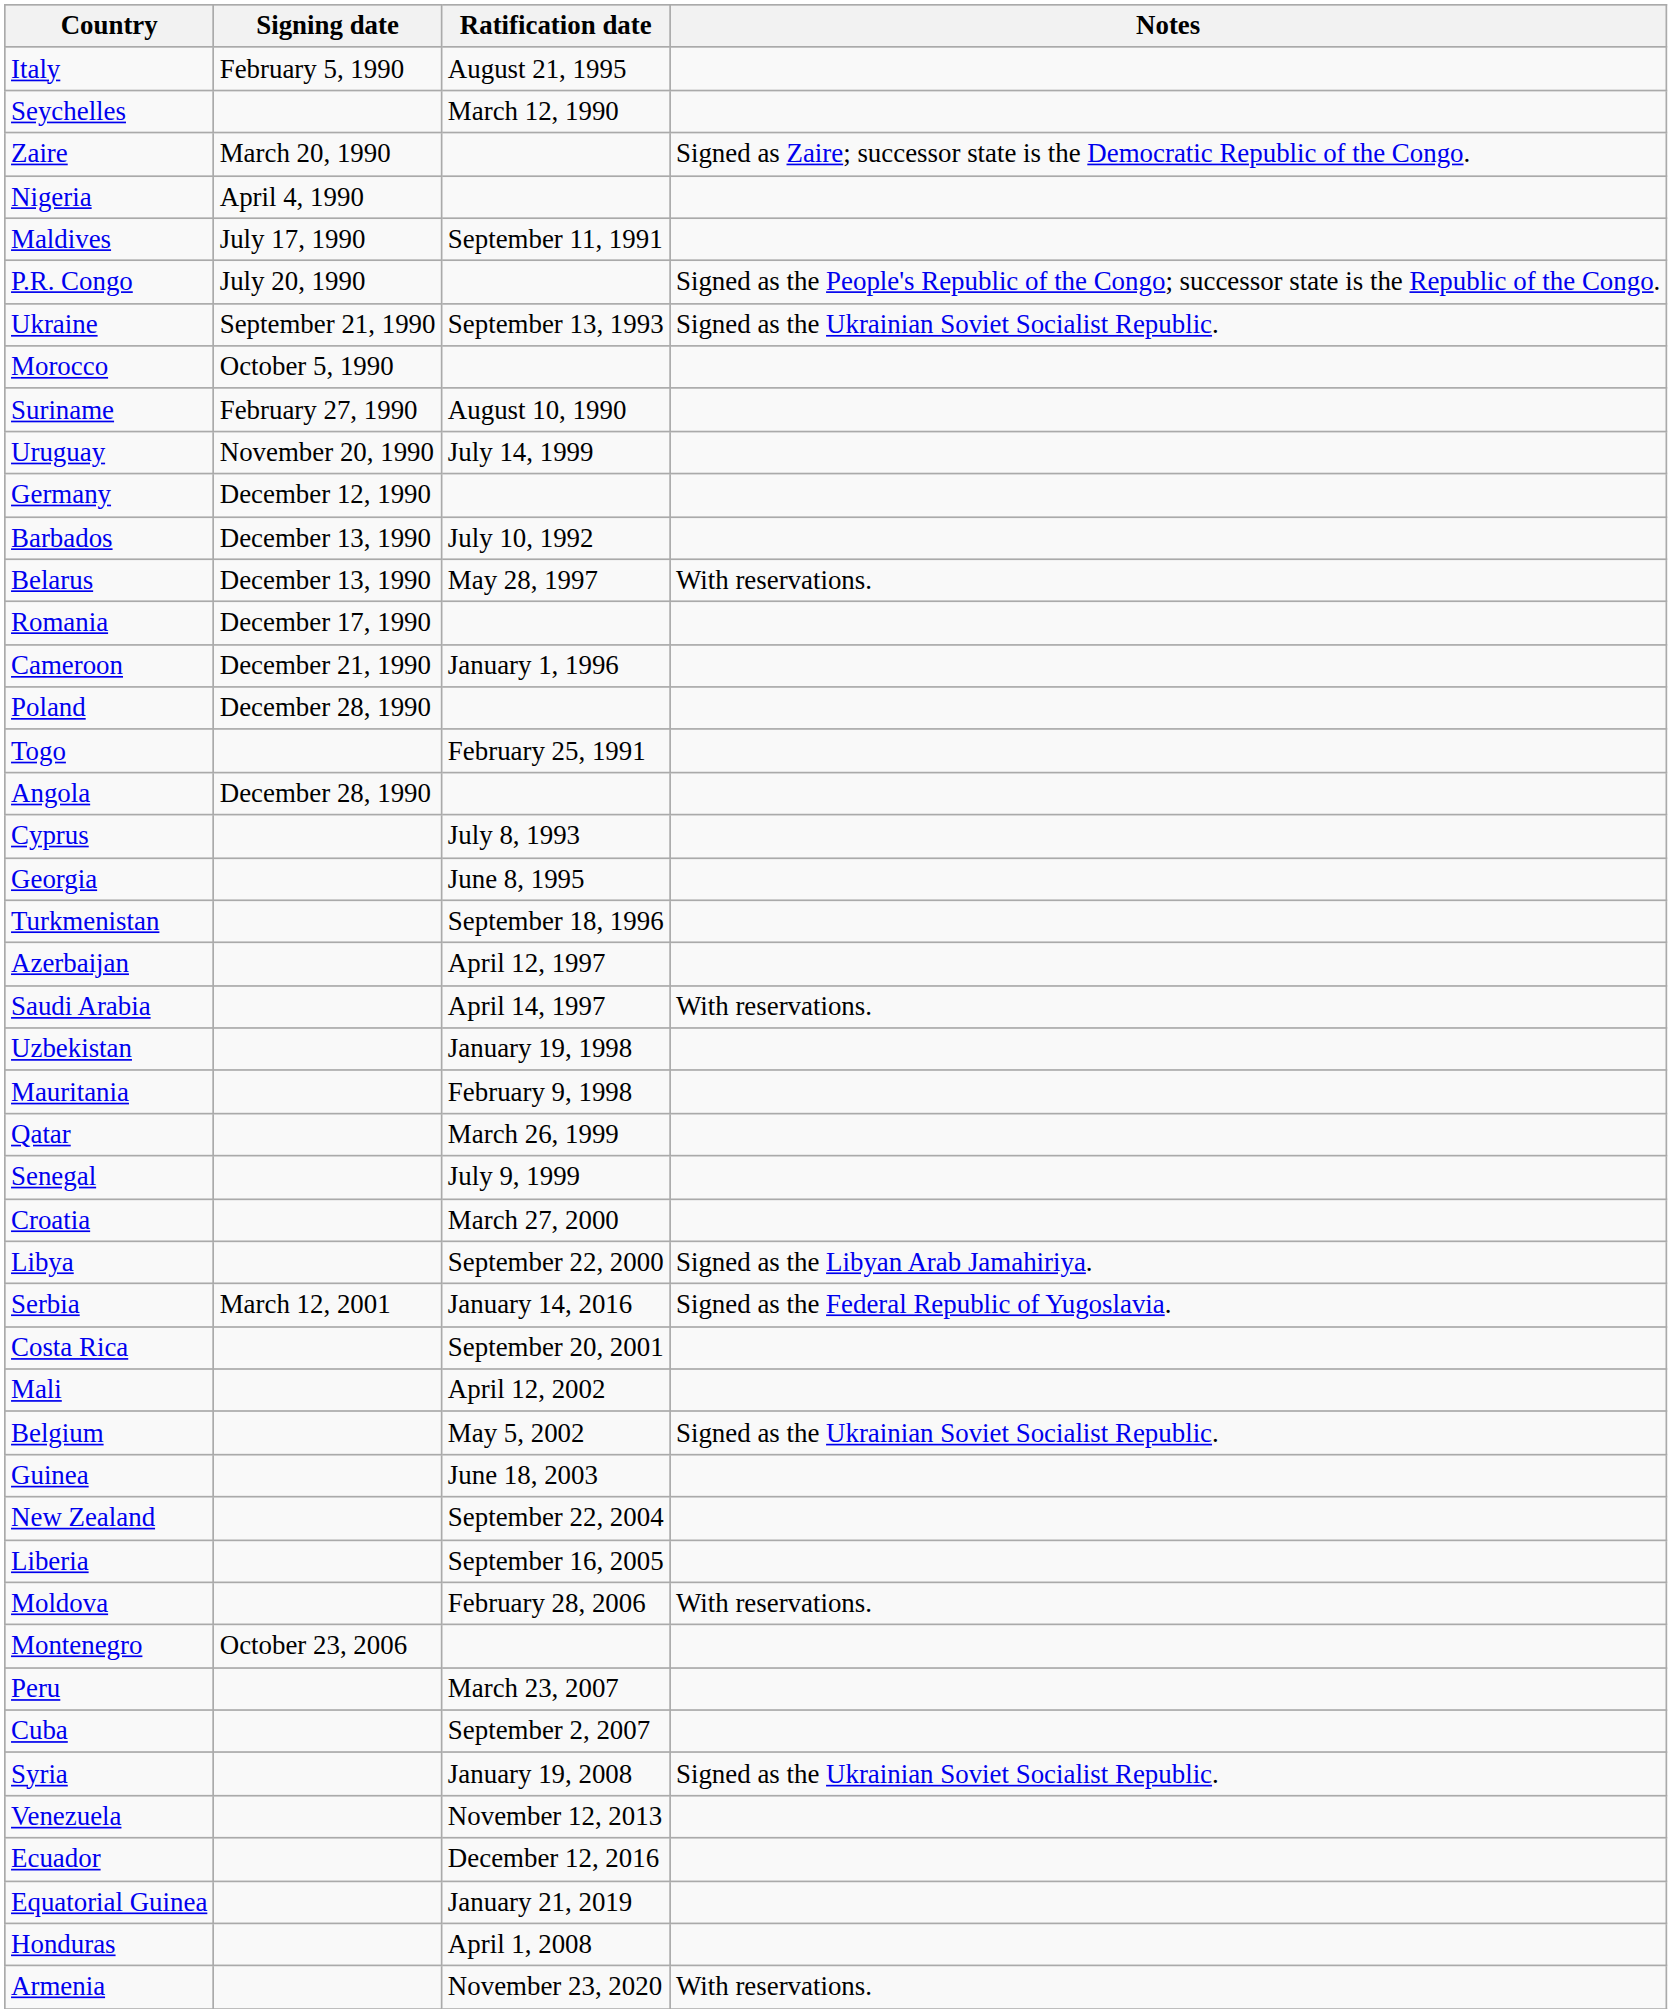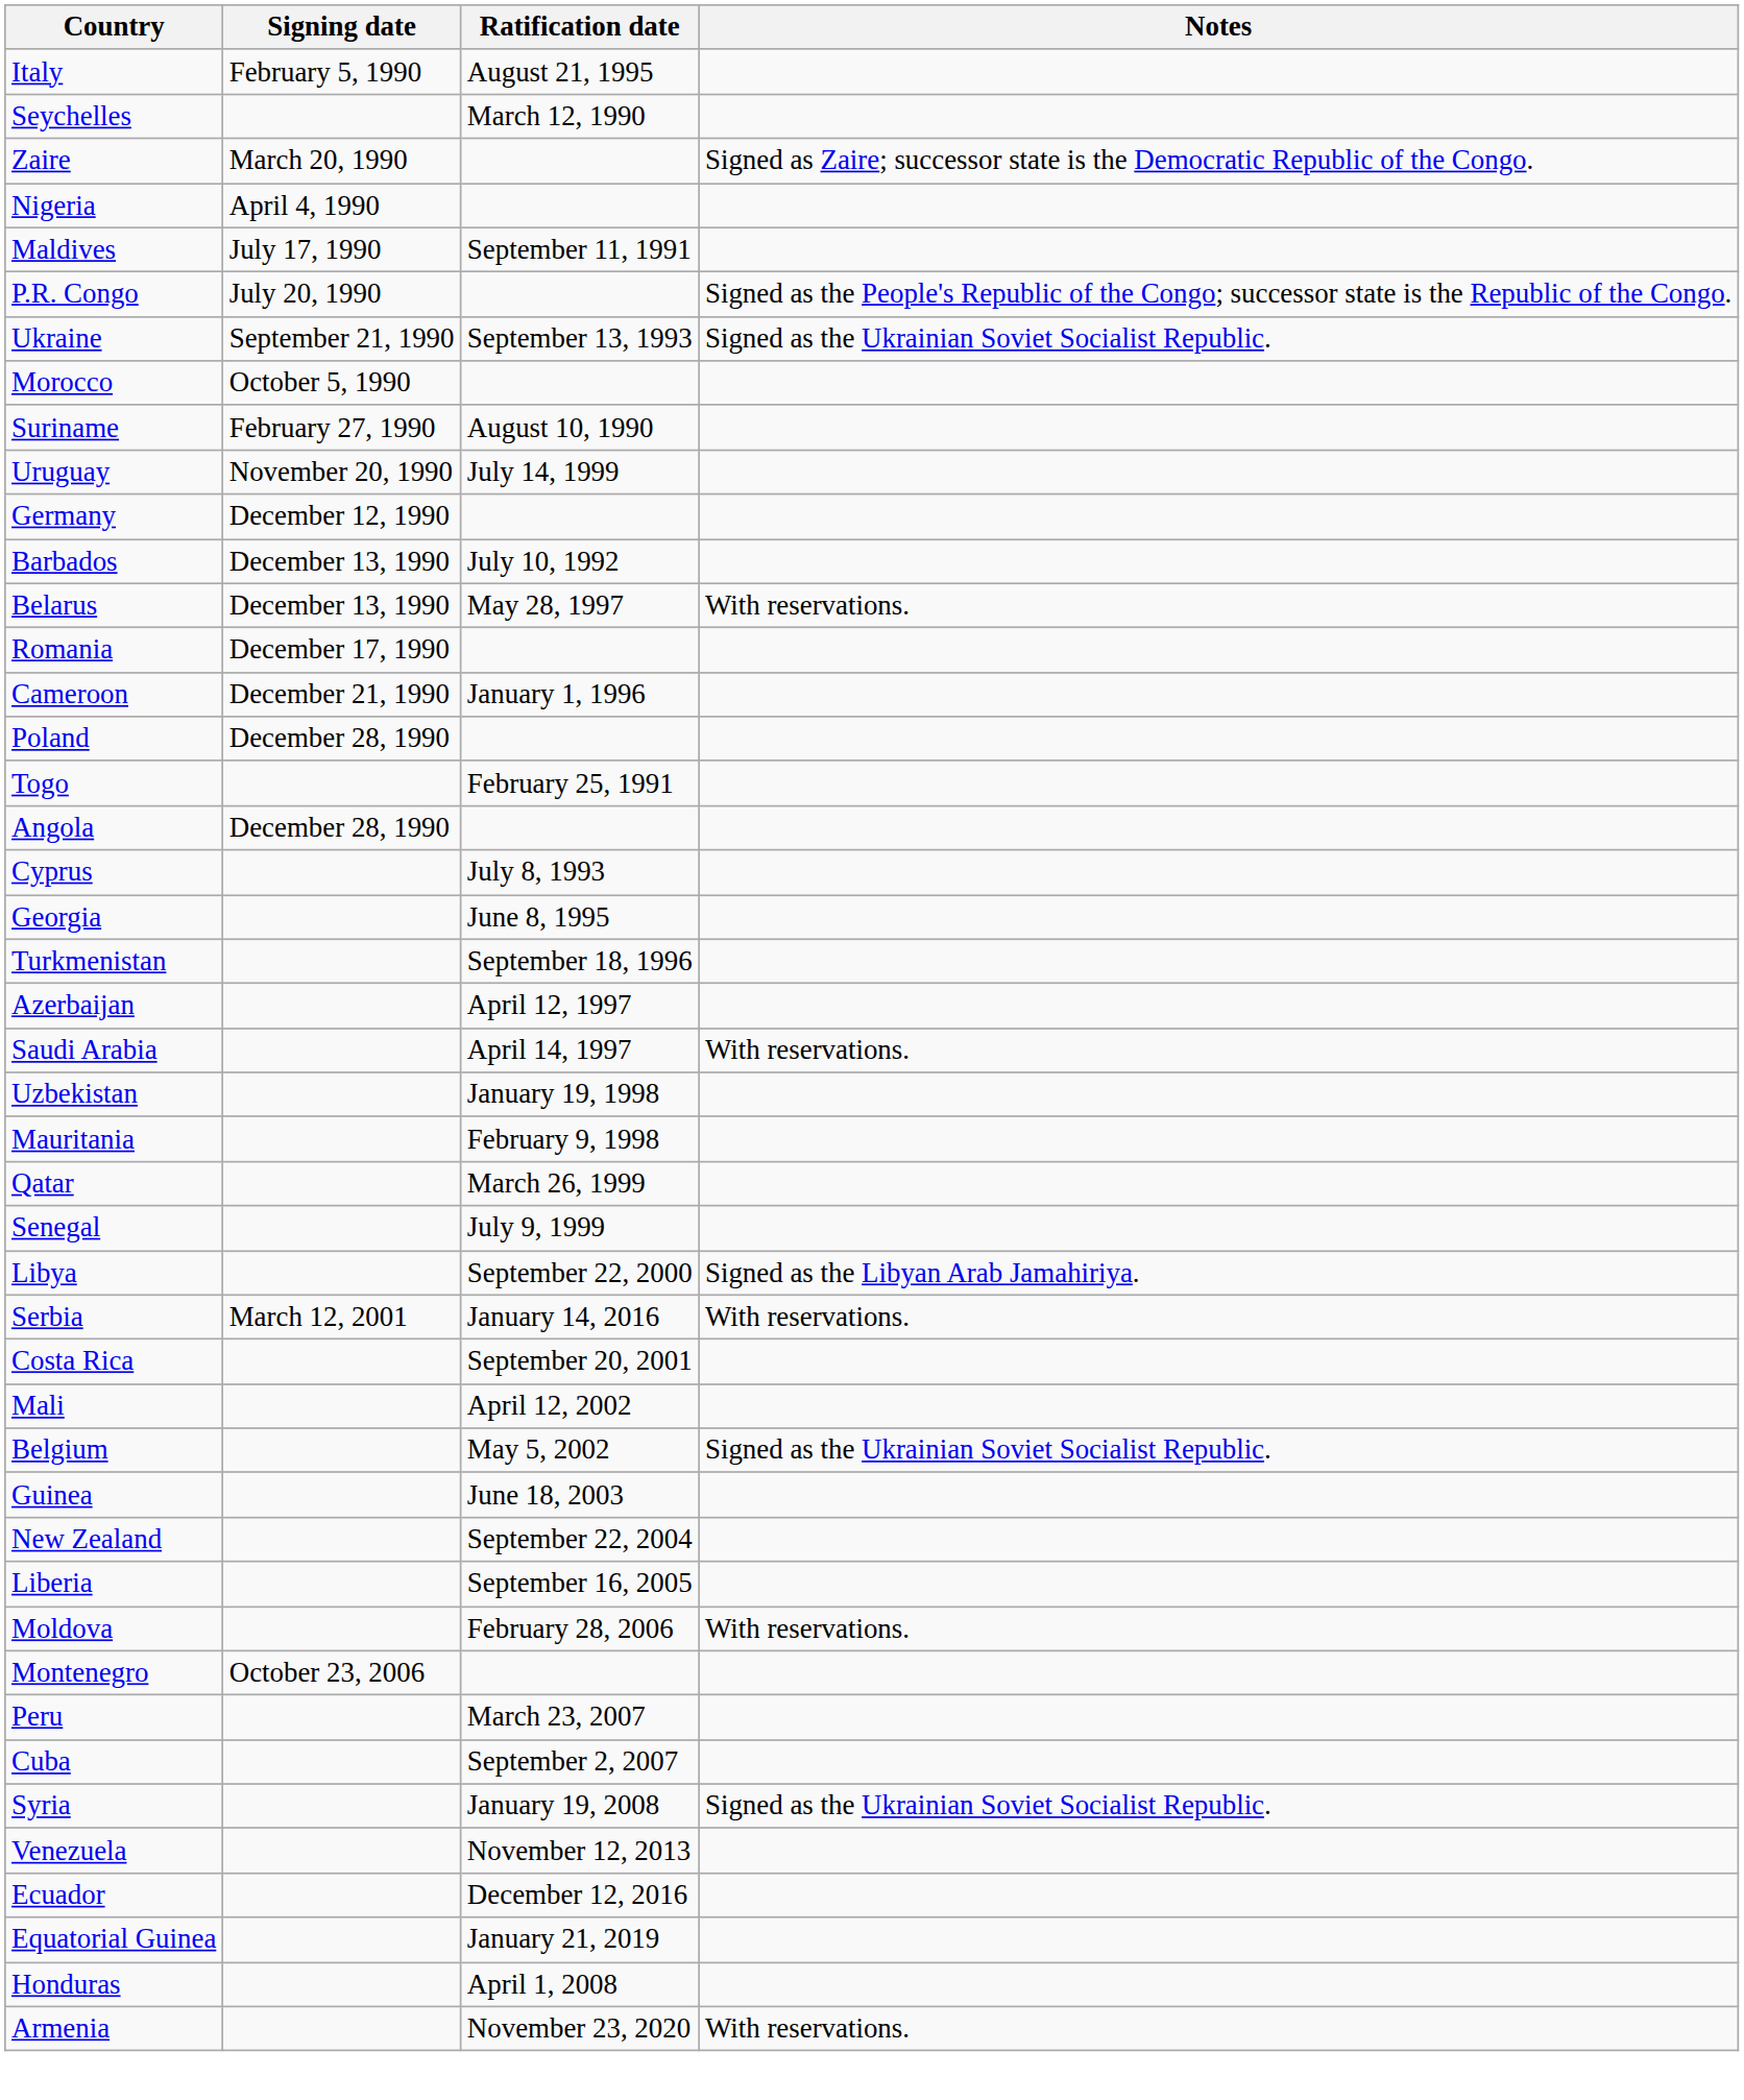 <table class="wikitable sortable">
 <tr>
 <th>Country</th>
 <th>Signing date</th>
 <th>Ratification date</th>
 <th>Notes</th>
 </tr>
 <tr>
 <td> <a href='#'>Italy</a></td>
 <td data-sort-value="1990-02-02">February 5, 1990</td>
 <td data-sort-value="1995-08-21">August 21, 1995</td>
 <td></td>
 </tr>
 <tr>
 <td> <a href='#'>Seychelles</a></td>
 <td></td>
 <td data-sort-value="1990-03-12">March 12, 1990</td>
 <td></td>
 </tr>
 <tr>
 <td> <a href='#'>Zaire</a></td>
 <td data-sort-value="1990-03-20">March 20, 1990</td>
 <td></td>
 <td>Signed as <a href='#'>Zaire</a>; successor state is the <a href='#'>Democratic Republic of the Congo</a>.</td>
 </tr>
 <tr>
 <td> <a href='#'>Nigeria</a></td>
 <td data-sort-value="1990-04-04">April 4, 1990</td>
 <td></td>
 <td></td>
 </tr>
 <tr>
 <td> <a href='#'>Maldives</a></td>
 <td data-sort-value="1990-07-17">July 17, 1990</td>
 <td data-sort-value="1991-09-11">September 11, 1991</td>
 <td></td>
 </tr>
 <tr>
 <td> <a href='#'>P.R. Congo</a></td>
 <td data-sort-value="1990-07-20">July 20, 1990</td>
 <td></td>
 <td>Signed as the <a href='#'>People's Republic of the Congo</a>; successor state is the <a href='#'>Republic of the Congo</a>.</td>
 </tr>
 <tr>
 <td> <a href='#'>Ukraine</a></td>
 <td data-sort-value="1990-09-21">September 21, 1990</td>
 <td data-sort-value="1993-09-13">September 13, 1993</td>
 <td>Signed as the <a href='#'>Ukrainian Soviet Socialist Republic</a>.</td>
 </tr>
 <tr>
 <td> <a href='#'>Morocco</a></td>
 <td data-sort-value="1990-10-05">October 5, 1990</td>
 <td></td>
 <td></td>
 </tr>
 <tr>
 <td> <a href='#'>Suriname</a></td>
 <td data-sort-value="1990-02-27">February 27, 1990</td>
 <td data-sort-value="1990-08-10">August 10, 1990</td>
 <td></td>
 </tr>
 <tr>
 <td> <a href='#'>Uruguay</a></td>
 <td data-sort-value="1990-11-20">November 20, 1990</td>
 <td data-sort-value="1999-07-14">July 14, 1999</td>
 <td></td>
 </tr>
 <tr>
 <td> <a href='#'>Germany</a></td>
 <td data-sort-value="1990-12-12">December 12, 1990</td>
 <td></td>
 <td></td>
 </tr>
 <tr>
 <td> <a href='#'>Barbados</a></td>
 <td data-sort-value="1990-12-13">December 13, 1990</td>
 <td data-sort-value="1992-07-10">July 10, 1992</td>
 <td></td>
 </tr>
 <tr>
 <td> <a href='#'>Belarus</a></td>
 <td data-sort-value="1990-12-13">December 13, 1990</td>
 <td data-sort-value="1997-05-28">May 28, 1997</td>
 <td>With reservations.</td>
 </tr>
 <tr>
 <td> <a href='#'>Romania</a></td>
 <td data-sort-value="1990-12-17">December 17, 1990</td>
 <td></td>
 <td></td>
 </tr>
 <tr>
 <td> <a href='#'>Cameroon</a></td>
 <td data-sort-value="1990-12-21">December 21, 1990</td>
 <td data-sort-value="1996-01-01">January 1, 1996</td>
 <td></td>
 </tr>
 <tr>
 <td> <a href='#'>Poland</a></td>
 <td data-sort-value="1990-12-28">December 28, 1990</td>
 <td></td>
 <td></td>
 </tr>
 <tr>
 <td> <a href='#'>Togo</a></td>
 <td></td>
 <td data-sort-value="1991-02-25">February 25, 1991</td>
 <td></td>
 </tr>
 <tr>
 <td> <a href='#'>Angola</a></td>
 <td data-sort-value="1990-12-28">December 28, 1990</td>
 <td></td>
 <td></td>
 </tr>
 <tr>
 <td> <a href='#'>Cyprus</a></td>
 <td></td>
 <td data-sort-value="1993-07-08">July 8, 1993</td>
 <td></td>
 </tr>
 <tr>
 <td> <a href='#'>Georgia</a></td>
 <td></td>
 <td data-sort-value="1995-06-08">June 8, 1995</td>
 <td></td>
 </tr>
 <tr>
 <td> <a href='#'>Turkmenistan</a></td>
 <td></td>
 <td data-sort-value="1996-09-18">September 18, 1996</td>
 <td></td>
 </tr>
 <tr>
 <td> <a href='#'>Azerbaijan</a></td>
 <td></td>
 <td data-sort-value="1997-04-12">April 12, 1997</td>
 <td></td>
 </tr>
 <tr>
 <td> <a href='#'>Saudi Arabia</a></td>
 <td></td>
 <td data-sort-value="1997-04-14">April 14, 1997</td>
 <td>With reservations.</td>
 </tr>
 <tr>
 <td> <a href='#'>Uzbekistan</a></td>
 <td></td>
 <td data-sort-value="1998-01-19">January 19, 1998</td>
 <td></td>
 </tr>
 <tr>
 <td> <a href='#'>Mauritania</a></td>
 <td></td>
 <td data-sort-value="1998-02-09">February 9, 1998</td>
 <td></td>
 </tr>
 <tr>
 <td> <a href='#'>Qatar</a></td>
 <td></td>
 <td data-sort-value="1999-03-26">March 26, 1999</td>
 <td></td>
 </tr>
 <tr>
 <td> <a href='#'>Senegal</a></td>
 <td></td>
 <td data-sort-value="1999-07-09">July 9, 1999</td>
 <td></td>
 </tr>
 <tr>
-<td> <a href='#'>Croatia</a></td>
-<td></td>
-<td data-sort-value="2000-03-27">March 27, 2000</td>
-<td></td>
-</tr>
-<tr>
 <td> <a href='#'>Libya</a></td>
 <td></td>
 <td data-sort-value="2000-09-22">September 22, 2000</td>
 <td>Signed as the <a href='#'>Libyan Arab Jamahiriya</a>.</td>
 </tr>
 <tr>
 <td> <a href='#'>Serbia</a></td>
 <td data-sort-value="2001-03-12">March 12, 2001</td>
 <td data-sort-value="2016-01-14">January 14, 2016</td>
-<td>Signed as the <a href='#'>Federal Republic of Yugoslavia</a>.</td>
+<td>With reservations.</td>
 </tr>
 <tr>
 <td> <a href='#'>Costa Rica</a></td>
 <td></td>
 <td data-sort-value="2001-09-20">September 20, 2001</td>
 <td></td>
 </tr>
 <tr>
 <td> <a href='#'>Mali</a></td>
 <td></td>
 <td data-sort-value="2002-04-12">April 12, 2002</td>
 <td></td>
 </tr>
 <tr>
 <td> <a href='#'>Belgium</a></td>
 <td></td>
 <td data-sort-value="2002-05-05">May 5, 2002</td>
 <td>Signed as the <a href='#'>Ukrainian Soviet Socialist Republic</a>.</td>
 </tr>
 <tr>
 <td> <a href='#'>Guinea</a></td>
 <td></td>
 <td data-sort-value="2003-06-18">June 18, 2003</td>
 <td></td>
 </tr>
 <tr>
 <td> <a href='#'>New Zealand</a></td>
 <td></td>
 <td data-sort-value="2004-09-22">September 22, 2004</td>
 <td></td>
 </tr>
 <tr>
 <td> <a href='#'>Liberia</a></td>
 <td></td>
 <td data-sort-value="2005-09-16">September 16, 2005</td>
 <td></td>
 </tr>
 <tr>
 <td> <a href='#'>Moldova</a></td>
 <td></td>
 <td data-sort-value="2006-02-28">February 28, 2006</td>
 <td>With reservations.</td>
 </tr>
 <tr>
 <td> <a href='#'>Montenegro</a></td>
 <td data-sort-value="2006-10-23">October 23, 2006</td>
 <td></td>
 <td></td>
 </tr>
 <tr>
 <td> <a href='#'>Peru</a></td>
 <td></td>
 <td data-sort-value="2007-03-23">March 23, 2007</td>
 <td></td>
 </tr>
 <tr>
 <td> <a href='#'>Cuba</a></td>
 <td></td>
 <td data-sort-value="2007-09-02">September 2, 2007</td>
 <td></td>
 </tr>
 <tr>
 <td> <a href='#'>Syria</a></td>
 <td></td>
 <td data-sort-value="2008-01-19">January 19, 2008</td>
 <td>Signed as the <a href='#'>Ukrainian Soviet Socialist Republic</a>.</td>
 </tr>
 <tr>
 <td> <a href='#'>Venezuela</a></td>
 <td></td>
 <td data-sort-value="2013-11-12">November 12, 2013</td>
 <td></td>
 </tr>
 <tr>
 <td> <a href='#'>Ecuador</a></td>
 <td></td>
 <td data-sort-value="2016-12-12">December 12, 2016</td>
 <td></td>
 </tr>
 <tr>
 <td> <a href='#'>Equatorial Guinea</a></td>
 <td></td>
 <td data-sort-value="2019-01-21">January 21, 2019</td>
 <td></td>
 </tr>
 <tr>
 <td> <a href='#'>Honduras</a></td>
 <td></td>
 <td data-sort-value="1990-04-01">April 1, 2008</td>
 <td></td>
 </tr>
 <tr>
 <td> <a href='#'>Armenia</a></td>
 <td></td>
 <td data-sort-value="2020-11-23">November 23, 2020</td>
 <td>With reservations.</td>
 </tr>
 </table>
